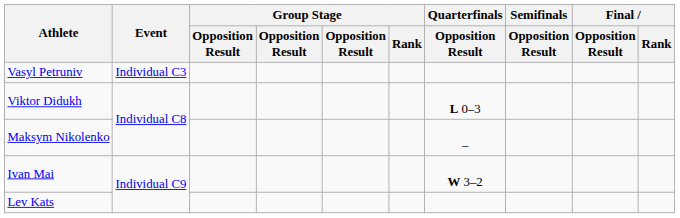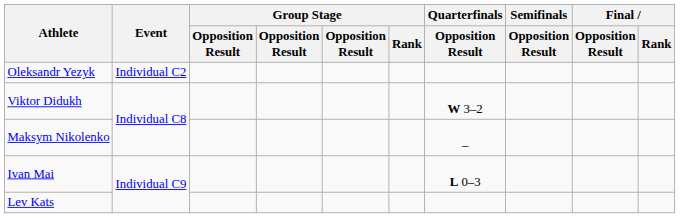 <table class=wikitable style="font-size:90%">
 <tr align=center>
 <th rowspan="2">Athlete</th>
 <th rowspan="2">Event</th>
 <th colspan="4">Group Stage</th>
 <th>Quarterfinals</th>
 <th>Semifinals</th>
 <th colspan="2">Final / </th>
 </tr>
 <tr>
 <th>Opposition<br>Result</th>
 <th>Opposition<br>Result</th>
 <th>Opposition<br>Result</th>
 <th>Rank</th>
 <th>Opposition<br>Result</th>
 <th>Opposition<br>Result</th>
 <th>Opposition<br>Result</th>
 <th>Rank</th>
 </tr>
 <tr align=center>
-<td align=left><a href='#'>Vasyl Petruniv</a></td>
-<td align=left><a href='#'>Individual C3</a></td>
+<td align=left><a href='#'>Oleksandr Yezyk</a></td>
+<td align=left><a href='#'>Individual C2</a></td>
 <td></td>
 <td></td>
 <td></td>
 <td></td>
 <td></td>
 <td></td>
 <td></td>
 <td></td>
 </tr>
 <tr align=center>
 <td align=left><a href='#'>Viktor Didukh</a></td>
 <td align=left rowspan=2><a href='#'>Individual C8</a></td>
 <td></td>
 <td></td>
 <td></td>
 <td></td>
-<td><br><strong>L</strong> 0–3</td>
+<td><br><strong>W</strong> 3–2</td>
 <td></td>
 <td></td>
 <td></td>
 </tr>
 <tr align=center>
 <td align=left><a href='#'>Maksym Nikolenko</a></td>
 <td></td>
 <td></td>
 <td></td>
 <td></td>
 <td><br><strong> </strong> –</td>
 <td></td>
 <td></td>
 <td></td>
 </tr>
 <tr align=center>
 <td align=left><a href='#'>Ivan Mai</a></td>
 <td align=left rowspan=2><a href='#'>Individual C9</a></td>
 <td></td>
 <td></td>
 <td></td>
 <td></td>
-<td><br><strong>W</strong> 3–2</td>
+<td><br><strong>L</strong> 0–3</td>
 <td></td>
 <td></td>
 <td></td>
 </tr>
 <tr align=center>
 <td align=left><a href='#'>Lev Kats</a></td>
 <td></td>
 <td></td>
 <td></td>
 <td></td>
 <td></td>
 <td></td>
 <td></td>
 <td></td>
 </tr>
 </table>
